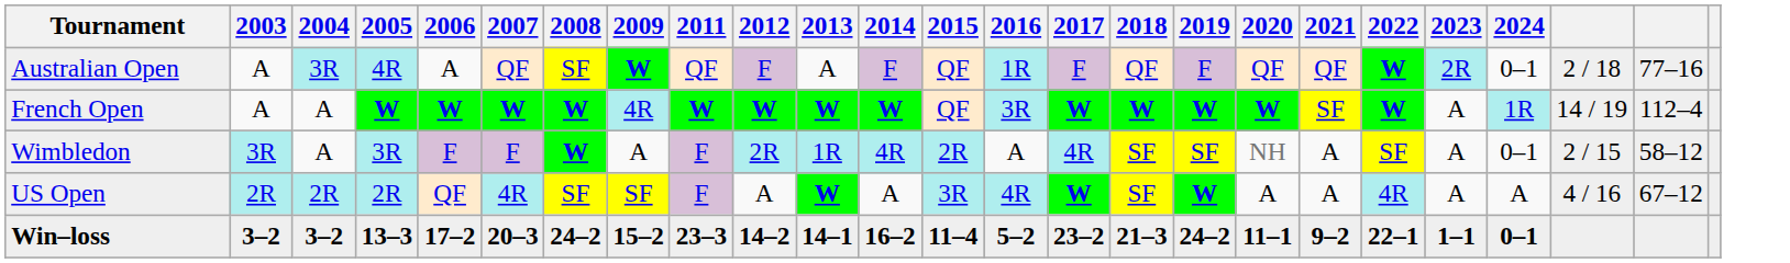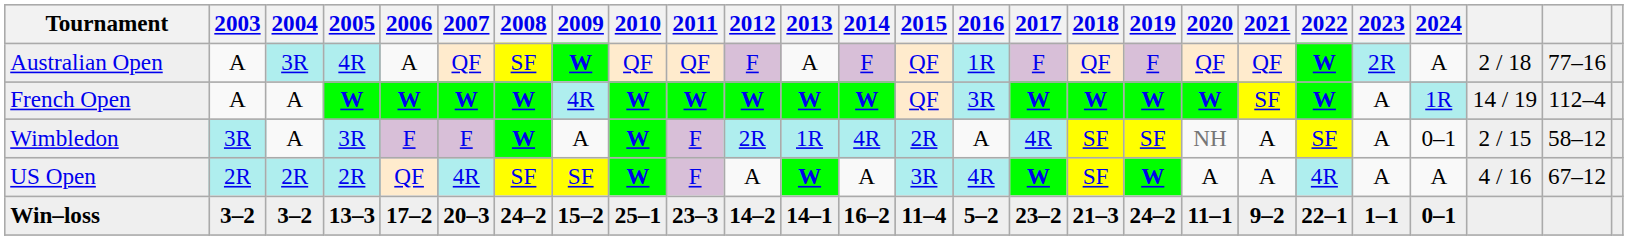 <table class="wikitable nowrap" style=text-align:center;font-size:90%;>
 <tr>
 <th style="width:120px">Tournament</th>
 <th><a href='#'>2003</a></th>
 <th><a href='#'>2004</a></th>
 <th><a href='#'>2005</a></th>
 <th><a href='#'>2006</a></th>
 <th><a href='#'>2007</a></th>
 <th><a href='#'>2008</a></th>
 <th><a href='#'>2009</a></th>
+<th><a href='#'>2010</a></th>
 <th><a href='#'>2011</a></th>
 <th><a href='#'>2012</a></th>
 <th><a href='#'>2013</a></th>
 <th><a href='#'>2014</a></th>
 <th><a href='#'>2015</a></th>
 <th><a href='#'>2016</a></th>
 <th><a href='#'>2017</a></th>
 <th><a href='#'>2018</a></th>
 <th><a href='#'>2019</a></th>
 <th><a href='#'>2020</a></th>
 <th><a href='#'>2021</a></th>
 <th><a href='#'>2022</a></th>
 <th><a href='#'>2023</a></th>
 <th><a href='#'>2024</a></th>
 <th></th>
 <th></th>
 <th></th>
 </tr>
 <tr>
 <td bgcolor=efefef align=left><a href='#'>Australian Open</a></td>
 <td>A</td>
 <td bgcolor=afeeee><a href='#'>3R</a></td>
 <td bgcolor=afeeee><a href='#'>4R</a></td>
 <td>A</td>
 <td bgcolor=ffebcd><a href='#'>QF</a></td>
 <td bgcolor=yellow><a href='#'>SF</a></td>
 <td bgcolor=lime><strong><a href='#'>W</a></strong></td>
 <td bgcolor=ffebcd><a href='#'>QF</a></td>
+<td bgcolor=ffebcd><a href='#'>QF</a></td>
 <td bgcolor=thistle><a href='#'>F</a></td>
 <td>A</td>
 <td bgcolor=thistle><a href='#'>F</a></td>
 <td bgcolor=ffebcd><a href='#'>QF</a></td>
 <td bgcolor=afeeee><a href='#'>1R</a></td>
 <td bgcolor=thistle><a href='#'>F</a></td>
 <td bgcolor=ffebcd><a href='#'>QF</a></td>
 <td bgcolor=thistle><a href='#'>F</a></td>
 <td bgcolor=ffebcd><a href='#'>QF</a></td>
 <td bgcolor=ffebcd><a href='#'>QF</a></td>
 <td bgcolor=lime><strong><a href='#'>W</a></strong></td>
 <td bgcolor=afeeee><a href='#'>2R</a></td>
-<td>0–1</td>
+<td>A</td>
 <td bgcolor=efefef>2 / 18</td>
 <td bgcolor=efefef>77–16</td>
 <td bgcolor=efefef></td>
 </tr>
 <tr>
 <td bgcolor=efefef align=left><a href='#'>French Open</a></td>
 <td>A</td>
 <td>A</td>
 <td bgcolor=lime><strong><a href='#'>W</a></strong></td>
 <td bgcolor=lime><strong><a href='#'>W</a></strong></td>
 <td bgcolor=lime><strong><a href='#'>W</a></strong></td>
 <td bgcolor=lime><strong><a href='#'>W</a></strong></td>
 <td bgcolor=afeeee><a href='#'>4R</a></td>
+<td bgcolor=lime><strong><a href='#'>W</a></strong></td>
 <td bgcolor=lime><strong><a href='#'>W</a></strong></td>
 <td bgcolor=lime><strong><a href='#'>W</a></strong></td>
 <td bgcolor=lime><strong><a href='#'>W</a></strong></td>
 <td bgcolor=lime><strong><a href='#'>W</a></strong></td>
 <td bgcolor=ffebcd><a href='#'>QF</a></td>
 <td bgcolor=afeeee><a href='#'>3R</a></td>
 <td bgcolor=lime><strong><a href='#'>W</a></strong></td>
 <td bgcolor=lime><strong><a href='#'>W</a></strong></td>
 <td bgcolor=lime><strong><a href='#'>W</a></strong></td>
 <td bgcolor=lime><strong><a href='#'>W</a></strong></td>
 <td bgcolor=yellow><a href='#'>SF</a></td>
 <td bgcolor=lime><strong><a href='#'>W</a></strong></td>
 <td>A</td>
 <td bgcolor=afeeee><a href='#'>1R</a></td>
 <td bgcolor=efefef>14 / 19</td>
 <td bgcolor=efefef>112–4</td>
 <td bgcolor=efefef></td>
 </tr>
 <tr>
 <td bgcolor=efefef align=left><a href='#'>Wimbledon</a></td>
 <td bgcolor=afeeee><a href='#'>3R</a></td>
 <td>A</td>
 <td bgcolor=afeeee><a href='#'>3R</a></td>
 <td bgcolor=thistle><a href='#'>F</a></td>
 <td bgcolor=thistle><a href='#'>F</a></td>
 <td bgcolor=lime><strong><a href='#'>W</a></strong></td>
 <td>A</td>
+<td bgcolor=lime><strong><a href='#'>W</a></strong></td>
 <td bgcolor=thistle><a href='#'>F</a></td>
 <td bgcolor=afeeee><a href='#'>2R</a></td>
 <td bgcolor=afeeee><a href='#'>1R</a></td>
 <td bgcolor=afeeee><a href='#'>4R</a></td>
 <td bgcolor=afeeee><a href='#'>2R</a></td>
 <td>A</td>
 <td bgcolor=afeeee><a href='#'>4R</a></td>
 <td bgcolor=yellow><a href='#'>SF</a></td>
 <td bgcolor=yellow><a href='#'>SF</a></td>
 <td style="color:#767676">NH</td>
 <td>A</td>
 <td bgcolor=yellow><a href='#'>SF</a></td>
 <td>A</td>
 <td>0–1</td>
 <td bgcolor=efefef>2 / 15</td>
 <td bgcolor=efefef>58–12</td>
 <td bgcolor=efefef></td>
 </tr>
 <tr>
 <td bgcolor=efefef align=left><a href='#'>US Open</a></td>
 <td bgcolor=afeeee><a href='#'>2R</a></td>
 <td bgcolor=afeeee><a href='#'>2R</a></td>
 <td bgcolor=afeeee><a href='#'>2R</a></td>
 <td bgcolor=ffebcd><a href='#'>QF</a></td>
 <td bgcolor=afeeee><a href='#'>4R</a></td>
 <td bgcolor=yellow><a href='#'>SF</a></td>
 <td bgcolor=yellow><a href='#'>SF</a></td>
+<td bgcolor=lime><strong><a href='#'>W</a></strong></td>
 <td bgcolor=thistle><a href='#'>F</a></td>
 <td>A</td>
 <td bgcolor=lime><strong><a href='#'>W</a></strong></td>
 <td>A</td>
 <td bgcolor=afeeee><a href='#'>3R</a></td>
 <td bgcolor=afeeee><a href='#'>4R</a></td>
 <td bgcolor=lime><strong><a href='#'>W</a></strong></td>
 <td bgcolor=yellow><a href='#'>SF</a></td>
 <td bgcolor=lime><strong><a href='#'>W</a></strong></td>
 <td>A</td>
 <td>A</td>
 <td bgcolor=afeeee><a href='#'>4R</a></td>
 <td>A</td>
 <td>A</td>
 <td bgcolor=efefef>4 / 16</td>
 <td bgcolor=efefef>67–12</td>
 <td bgcolor=efefef></td>
 </tr>
 <tr style="font-weight:bold;background:#efefef;">
 <td style=text-align:left>Win–loss</td>
 <td>3–2</td>
 <td>3–2</td>
 <td>13–3</td>
 <td>17–2</td>
 <td>20–3</td>
 <td>24–2</td>
 <td>15–2</td>
+<td>25–1</td>
 <td>23–3</td>
 <td>14–2</td>
 <td>14–1</td>
 <td>16–2</td>
 <td>11–4</td>
 <td>5–2</td>
 <td>23–2</td>
 <td>21–3</td>
 <td>24–2</td>
 <td>11–1</td>
 <td>9–2</td>
 <td>22–1</td>
 <td>1–1</td>
 <td>0–1</td>
 <td></td>
 <td><a href='#'></a></td>
 <td></td>
 </tr>
 </table>
